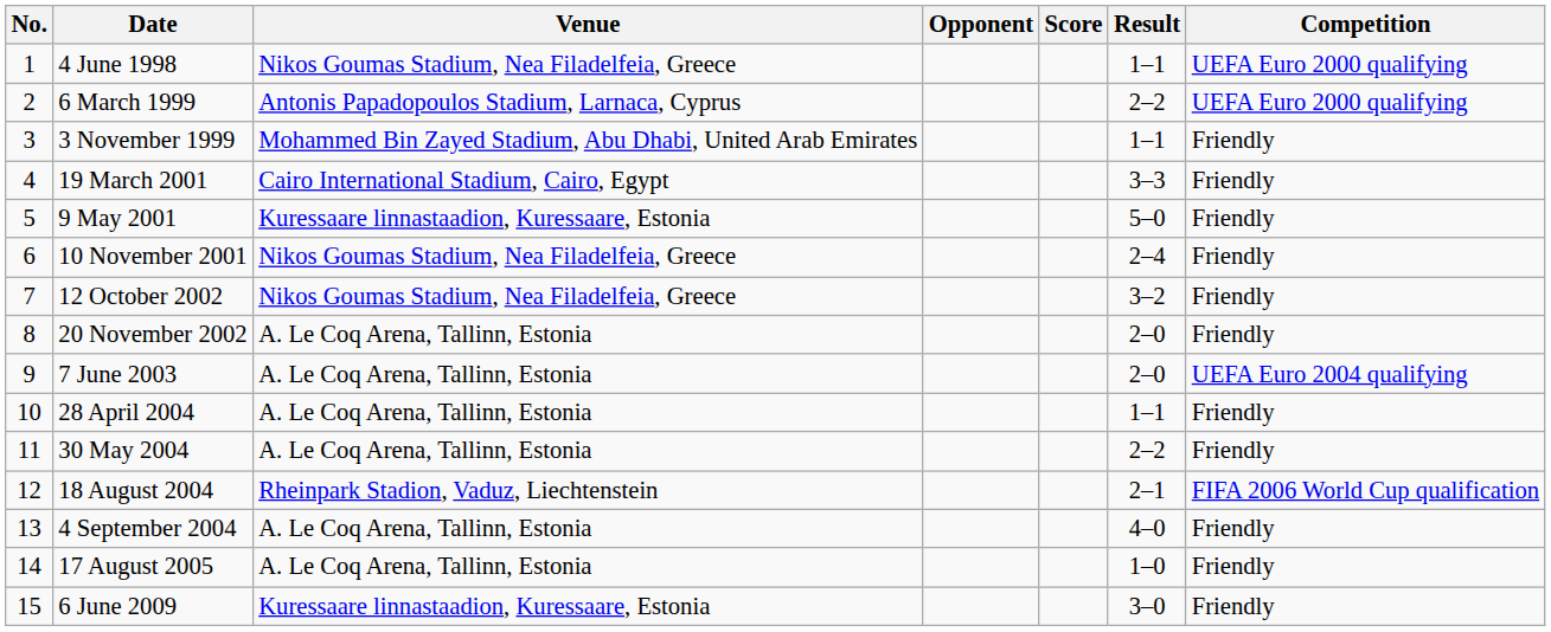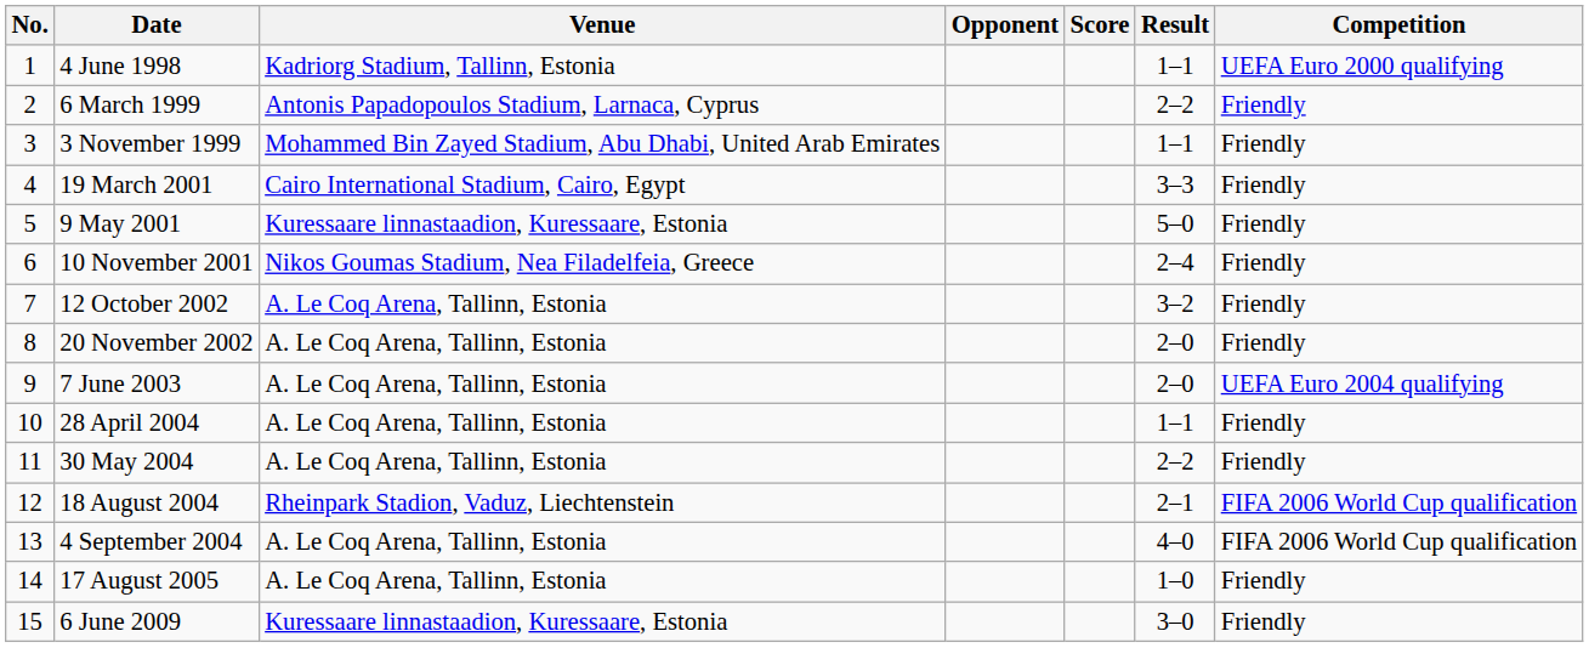 <table class="wikitable sortable">
 <tr>
 <th scope="col">No.</th>
 <th scope="col">Date</th>
 <th scope="col">Venue</th>
 <th scope="col">Opponent</th>
 <th scope="col">Score</th>
 <th scope="col">Result</th>
 <th scope="col">Competition</th>
 </tr>
 <tr>
 <td align="center">1</td>
 <td>4 June 1998</td>
-<td><a href='#'>Nikos Goumas Stadium</a>, <a href='#'>Nea Filadelfeia</a>, Greece</td>
+<td><a href='#'>Kadriorg Stadium</a>, <a href='#'>Tallinn</a>, Estonia</td>
 <td></td>
 <td></td>
 <td align="center">1–1</td>
 <td><a href='#'>UEFA Euro 2000 qualifying</a></td>
 </tr>
 <tr>
 <td align="center">2</td>
 <td>6 March 1999</td>
 <td><a href='#'>Antonis Papadopoulos Stadium</a>, <a href='#'>Larnaca</a>, Cyprus</td>
 <td></td>
 <td></td>
 <td align="center">2–2</td>
-<td><a href='#'>UEFA Euro 2000 qualifying</a></td>
+<td><a href='#'>Friendly</a></td>
 </tr>
 <tr>
 <td align="center">3</td>
 <td>3 November 1999</td>
 <td><a href='#'>Mohammed Bin Zayed Stadium</a>, <a href='#'>Abu Dhabi</a>, United Arab Emirates</td>
 <td></td>
 <td></td>
 <td align="center">1–1</td>
 <td>Friendly</td>
 </tr>
 <tr>
 <td align="center">4</td>
 <td>19 March 2001</td>
 <td><a href='#'>Cairo International Stadium</a>, <a href='#'>Cairo</a>, Egypt</td>
 <td></td>
 <td></td>
 <td align="center">3–3</td>
 <td>Friendly</td>
 </tr>
 <tr>
 <td align="center">5</td>
 <td>9 May 2001</td>
 <td><a href='#'>Kuressaare linnastaadion</a>, <a href='#'>Kuressaare</a>, Estonia</td>
 <td></td>
 <td></td>
 <td align="center">5–0</td>
 <td>Friendly</td>
 </tr>
 <tr>
 <td align="center">6</td>
 <td>10 November 2001</td>
 <td><a href='#'>Nikos Goumas Stadium</a>, <a href='#'>Nea Filadelfeia</a>, Greece</td>
 <td></td>
 <td></td>
 <td align="center">2–4</td>
 <td>Friendly</td>
 </tr>
 <tr>
 <td align="center">7</td>
 <td>12 October 2002</td>
-<td><a href='#'>Nikos Goumas Stadium</a>, <a href='#'>Nea Filadelfeia</a>, Greece</td>
+<td><a href='#'>A. Le Coq Arena</a>, Tallinn, Estonia</td>
 <td></td>
 <td></td>
 <td align="center">3–2</td>
 <td>Friendly</td>
 </tr>
 <tr>
 <td align="center">8</td>
 <td>20 November 2002</td>
 <td>A. Le Coq Arena, Tallinn, Estonia</td>
 <td></td>
 <td></td>
 <td align="center">2–0</td>
 <td>Friendly</td>
 </tr>
 <tr>
 <td align="center">9</td>
 <td>7 June 2003</td>
 <td>A. Le Coq Arena, Tallinn, Estonia</td>
 <td></td>
 <td></td>
 <td align="center">2–0</td>
 <td><a href='#'>UEFA Euro 2004 qualifying</a></td>
 </tr>
 <tr>
 <td align="center">10</td>
 <td>28 April 2004</td>
 <td>A. Le Coq Arena, Tallinn, Estonia</td>
 <td></td>
 <td></td>
 <td align="center">1–1</td>
 <td>Friendly</td>
 </tr>
 <tr>
 <td align="center">11</td>
 <td>30 May 2004</td>
 <td>A. Le Coq Arena, Tallinn, Estonia</td>
 <td></td>
 <td></td>
 <td align="center">2–2</td>
 <td>Friendly</td>
 </tr>
 <tr>
 <td align="center">12</td>
 <td>18 August 2004</td>
 <td><a href='#'>Rheinpark Stadion</a>, <a href='#'>Vaduz</a>, Liechtenstein</td>
 <td></td>
 <td></td>
 <td align="center">2–1</td>
 <td><a href='#'>FIFA 2006 World Cup qualification</a></td>
 </tr>
 <tr>
 <td align="center">13</td>
 <td>4 September 2004</td>
 <td>A. Le Coq Arena, Tallinn, Estonia</td>
 <td></td>
 <td></td>
 <td align="center">4–0</td>
-<td>Friendly</td>
+<td>FIFA 2006 World Cup qualification</td>
 </tr>
 <tr>
 <td align="center">14</td>
 <td>17 August 2005</td>
 <td>A. Le Coq Arena, Tallinn, Estonia</td>
 <td></td>
 <td></td>
 <td align="center">1–0</td>
 <td>Friendly</td>
 </tr>
 <tr>
 <td align="center">15</td>
 <td>6 June 2009</td>
 <td><a href='#'>Kuressaare linnastaadion</a>, <a href='#'>Kuressaare</a>, Estonia</td>
 <td></td>
 <td></td>
 <td align="center">3–0</td>
 <td>Friendly</td>
 </tr>
 </table>
